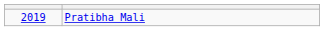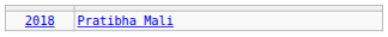 <table class=wikitable style="width: 400px;">
 <tr>
 <th width="40"></th>
 <th width="200"></th>
 </tr>
 <tr>
-<td align=center><a href='#'>2019</a></td>
+<td align=center><a href='#'>2018</a></td>
 <td> <a href='#'>Pratibha Mali</a></td>
 </tr>
 </table>
